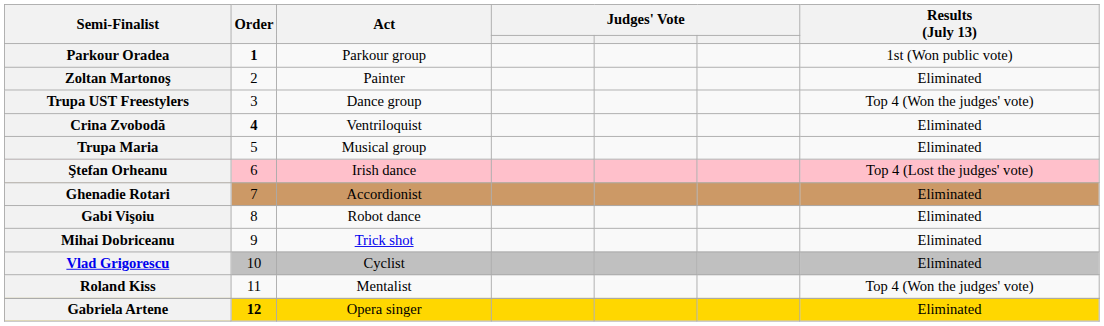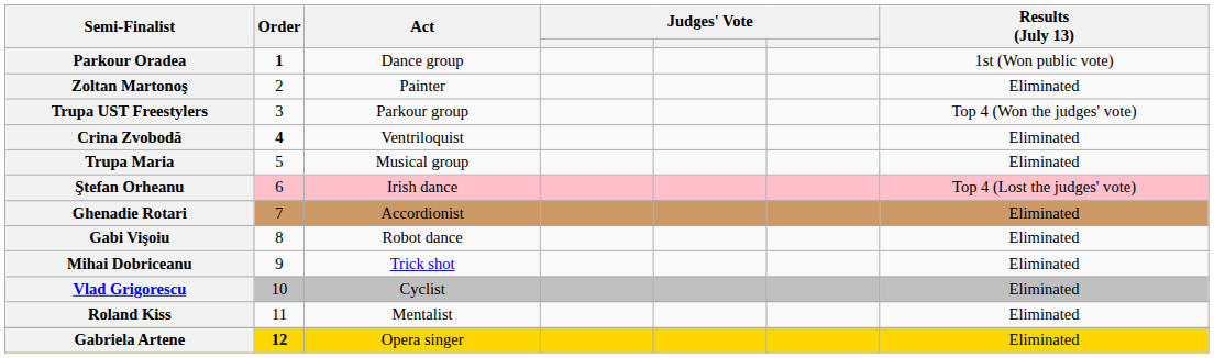 <table class="wikitable plainrowheaders sortable" style="text-align:center" width="76%;">
 <tr>
 <th scope="col" rowspan="2" class="unsortable" style="width:17em;">Semi-Finalist</th>
 <th scope="col" rowspan="2" style="width:1em;">Order</th>
 <th scope="col" rowspan="2" class="unsortable" style="width:16em;">Act</th>
 <th scope="col" colspan="3" class="unsortable" style="width:24em;">Judges' Vote</th>
 <th scope="col" rowspan="2" style="width:23em;">Results <br> (July 13)</th>
 </tr>
 <tr>
 <th scope="col" class="unsortable" style="width:6em;"></th>
 <th scope="col" class="unsortable" style="width:6em;"></th>
 <th scope="col" class="unsortable" style="width:6em;"></th>
 </tr>
 <tr>
 <th scope="row">Parkour Oradea</th>
 <td><strong>1</strong></td>
-<td>Parkour group</td>
+<td>Dance group</td>
 <td></td>
 <td></td>
 <td></td>
 <td>1st (Won public vote)</td>
 </tr>
 <tr>
 <th scope="row">Zoltan Martonoş</th>
 <td>2</td>
 <td>Painter</td>
 <td></td>
 <td></td>
 <td></td>
 <td>Eliminated</td>
 </tr>
 <tr>
 <th scope="row">Trupa UST Freestylers</th>
 <td>3</td>
-<td>Dance group</td>
+<td>Parkour group</td>
 <td></td>
 <td></td>
 <td></td>
 <td>Top 4 (Won the judges' vote)</td>
 </tr>
 <tr>
 <th scope="row">Crina Zvobodă</th>
 <td><strong>4</strong></td>
 <td>Ventriloquist</td>
 <td></td>
 <td></td>
 <td></td>
 <td>Eliminated</td>
 </tr>
 <tr>
 <th scope="row">Trupa Maria</th>
 <td>5</td>
 <td>Musical group</td>
 <td></td>
 <td></td>
 <td></td>
 <td>Eliminated</td>
 </tr>
 <tr style="background:pink;">
 <th scope="row">Ştefan Orheanu</th>
 <td>6</td>
 <td>Irish dance</td>
 <td></td>
 <td></td>
 <td></td>
 <td>Top 4 (Lost the judges' vote)</td>
 </tr>
 <tr style="background:#c96;">
 <th scope="row">Ghenadie Rotari</th>
 <td>7</td>
 <td>Accordionist</td>
 <td></td>
 <td></td>
 <td></td>
 <td>Eliminated</td>
 </tr>
 <tr>
 <th scope="row">Gabi Vişoiu</th>
 <td>8</td>
 <td>Robot dance</td>
 <td></td>
 <td></td>
 <td></td>
 <td>Eliminated</td>
 </tr>
 <tr>
 <th scope="row">Mihai Dobriceanu</th>
 <td>9</td>
 <td><a href='#'>Trick shot</a></td>
 <td></td>
 <td></td>
 <td></td>
 <td>Eliminated</td>
 </tr>
 <tr style="background:silver;">
 <th scope="row"><a href='#'>Vlad Grigorescu</a></th>
 <td>10</td>
 <td>Cyclist</td>
 <td></td>
 <td></td>
 <td></td>
 <td>Eliminated</td>
 </tr>
 <tr>
 <th scope="row">Roland Kiss</th>
 <td>11</td>
 <td>Mentalist</td>
 <td></td>
 <td></td>
 <td></td>
-<td>Top 4 (Won the judges' vote)</td>
+<td>Eliminated</td>
 </tr>
 <tr>
 </tr>
 <tr style="background:gold;">
 <th scope="row">Gabriela Artene</th>
 <td><strong>12</strong></td>
 <td>Opera singer</td>
 <td></td>
 <td></td>
 <td></td>
 <td>Eliminated</td>
 </tr>
 </table>
